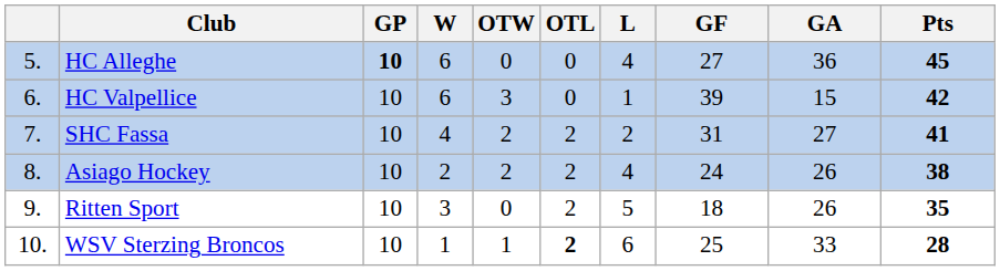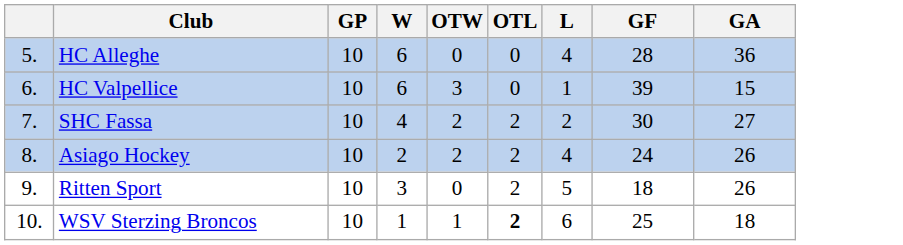 <table class="wikitable">
 <tr>
 <th width="30"></th>
 <th width="200">Club</th>
 <th width="30">GP</th>
 <th width="30">W</th>
 <th width="30">OTW</th>
 <th width="30">OTL</th>
 <th width="30">L</th>
 <th width="70">GF</th>
 <th width="70">GA</th>
-<th width="70">Pts</th>
 </tr>
 <tr bgcolor="#BCD2EE" align="center">
 <td>5.</td>
 <td align="left"><a href='#'>HC Alleghe</a></td>
-<td><strong>10</strong></td>
+<td>10</td>
 <td>6</td>
 <td>0</td>
 <td>0</td>
 <td>4</td>
-<td>27</td>
+<td>28</td>
 <td>36</td>
-<td><strong>45</strong></td>
 </tr>
 <tr bgcolor="#BCD2EE" align="center">
 <td>6.</td>
 <td align="left"><a href='#'>HC Valpellice</a></td>
 <td>10</td>
 <td>6</td>
 <td>3</td>
 <td>0</td>
 <td>1</td>
 <td>39</td>
 <td>15</td>
-<td><strong>42</strong></td>
 </tr>
 <tr bgcolor="#BCD2EE" align="center">
 <td>7.</td>
 <td align="left"><a href='#'>SHC Fassa</a></td>
 <td>10</td>
 <td>4</td>
 <td>2</td>
 <td>2</td>
 <td>2</td>
-<td>31</td>
+<td>30</td>
 <td>27</td>
-<td><strong>41</strong></td>
 </tr>
 <tr bgcolor="#BCD2EE" align="center">
 <td>8.</td>
 <td align="left"><a href='#'>Asiago Hockey</a></td>
 <td>10</td>
 <td>2</td>
 <td>2</td>
 <td>2</td>
 <td>4</td>
 <td>24</td>
 <td>26</td>
-<td><strong>38</strong></td>
 </tr>
 <tr bgcolor="#FFFFFF" align="center">
 <td>9.</td>
 <td align="left"><a href='#'>Ritten Sport</a></td>
 <td>10</td>
 <td>3</td>
 <td>0</td>
 <td>2</td>
 <td>5</td>
 <td>18</td>
 <td>26</td>
-<td><strong>35</strong></td>
 </tr>
 <tr bgcolor="#FFFFFF" align="center">
 <td>10.</td>
 <td align="left"><a href='#'>WSV Sterzing Broncos</a></td>
 <td>10</td>
 <td>1</td>
 <td>1</td>
 <td><strong>2</strong></td>
 <td>6</td>
 <td>25</td>
-<td>33</td>
-<td><strong>28</strong></td>
+<td>18</td>
 </tr>
 </table>
